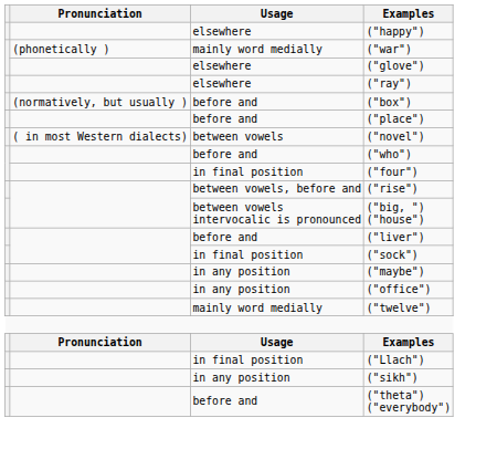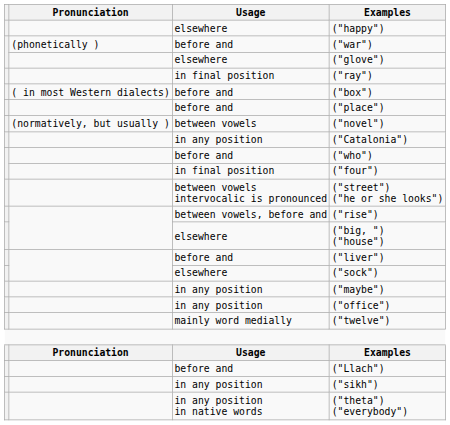 <table class="wikitable">
 <tr>
 <th></th>
 <th>Pronunciation</th>
 <th>Usage</th>
 <th>Examples</th>
 </tr>
 <tr>
 <th></th>
 <td></td>
 <td>elsewhere</td>
 <td> ("happy")</td>
 </tr>
 <tr>
 <th rowspan="2"></th>
 <td> (phonetically )</td>
-<td>mainly word medially</td>
+<td>before  and </td>
 <td> ("war")</td>
 </tr>
 <tr>
 <td></td>
 <td>elsewhere</td>
 <td> ("glove")</td>
 </tr>
 <tr>
 <th></th>
 <td></td>
-<td>elsewhere</td>
+<td>in final position</td>
 <td> ("ray")</td>
 </tr>
 <tr>
 <th></th>
-<td> (normatively, but usually )</td>
+<td> ( in most Western dialects)</td>
 <td>before  and </td>
 <td> ("box")</td>
 </tr>
 <tr>
 <th></th>
 <td></td>
 <td>before  and </td>
 <td> ("place")</td>
 </tr>
 <tr>
 <th></th>
-<td> ( in most Western dialects)</td>
+<td> (normatively, but usually )</td>
 <td>between vowels</td>
 <td> ("novel")</td>
+</tr>
+<tr>
+<th></th>
+<td></td>
+<td>in any position</td>
+<td> ("Catalonia")</td>
 </tr>
 <tr>
 <th rowspan="2"></th>
 <td></td>
 <td>before  and </td>
 <td> ("who")</td>
 </tr>
 <tr>
 <td></td>
 <td>in final position</td>
 <td> ("four")</td>
 </tr>
 <tr>
 <th></th>
+<td></td>
+<td>between vowels <br> intervocalic  is pronounced </td>
+<td> ("street") <br>  ("he or she looks")</td>
+</tr>
+<tr>
+<th></th>
 <td rowspan="2"></td>
 <td>between vowels, before  and </td>
 <td> ("rise")</td>
 </tr>
 <tr>
 <th></th>
-<td>between vowels <br> intervocalic  is pronounced </td>
+<td>elsewhere</td>
 <td> ("big, ") <br>  ("house")</td>
 </tr>
 <tr>
 <th></th>
 <td rowspan="2"></td>
 <td>before  and </td>
 <td> ("liver")</td>
 </tr>
 <tr>
 <th></th>
-<td>in final position</td>
+<td>elsewhere</td>
 <td> ("sock")</td>
 </tr>
 <tr>
 <th></th>
 <td></td>
 <td>in any position</td>
 <td> ("maybe")</td>
 </tr>
 <tr>
 <th></th>
 <td></td>
 <td>in any position</td>
 <td> ("office")</td>
 </tr>
 <tr>
 <th></th>
 <td></td>
 <td>mainly word medially</td>
 <td> ("twelve")</td>
 </tr>
 <tr>
 <td colspan="4" style="border-left: #fff solid 1px; border-right:  #fff solid 1px"> </td>
 </tr>
 <tr>
 <th></th>
 <th>Pronunciation</th>
 <th>Usage</th>
 <th>Examples</th>
 </tr>
 <tr>
 <th></th>
 <td></td>
-<td>in final position</td>
+<td>before  and </td>
 <td> ("Llach")</td>
 </tr>
 <tr>
 <th></th>
 <td></td>
 <td>in any position</td>
 <td> ("sikh")</td>
 </tr>
 <tr>
 <th></th>
 <td></td>
-<td>before  and </td>
+<td>in any position <br>  in native words</td>
 <td> ("theta") <br>  ("everybody")</td>
 </tr>
 </table>
